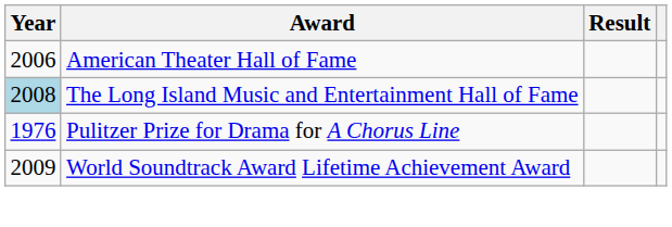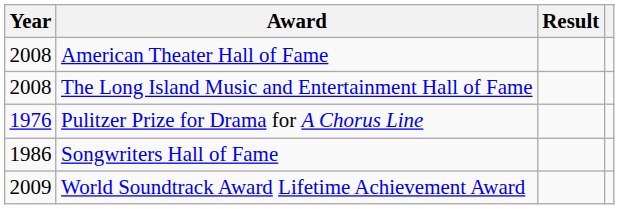 <table class="wikitable sortable plainrowheaders">
 <tr>
 <th scope="col">Year</th>
 <th scope="col">Award</th>
 <th scope="col">Result</th>
 <th scope="col" class="unsortable"></th>
 </tr>
 <tr>
-<td>2006</td>
+<td>2008</td>
 <td><a href='#'>American Theater Hall of Fame</a></td>
 <td></td>
 <td align="center"></td>
 </tr>
 <tr>
-<td style="background: lightblue;">2008</td>
+<td>2008</td>
 <td><a href='#'>The Long Island Music and Entertainment Hall of Fame</a></td>
 <td></td>
 <td align="center"></td>
 </tr>
 <tr>
 <td><a href='#'>1976</a></td>
 <td><a href='#'>Pulitzer Prize for Drama</a> for <em><a href='#'>A Chorus Line</a></em></td>
 <td></td>
 <td align="center"></td>
 </tr>
 <tr>
+<td>1986</td>
+<td><a href='#'>Songwriters Hall of Fame</a></td>
+<td></td>
+<td align="center"></td>
+</tr>
+<tr>
 <td>2009</td>
 <td><a href='#'>World Soundtrack Award</a> <a href='#'>Lifetime Achievement Award</a></td>
 <td></td>
 <td align="center"></td>
 </tr>
 </table>
